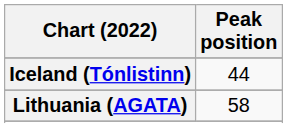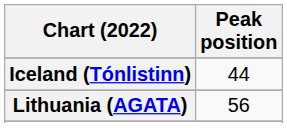 <table class="wikitable sortable plainrowheaders" style="text-align:center">
 <tr>
 <th scope="col">Chart (2022)</th>
 <th scope="col">Peak<br>position</th>
 </tr>
 <tr>
 </tr>
 <tr>
 </tr>
 <tr>
 </tr>
 <tr>
 </tr>
 <tr>
 </tr>
 <tr>
 </tr>
 <tr>
 </tr>
 <tr>
 <th scope="row">Iceland (<a href='#'>Tónlistinn</a>)</th>
 <td>44</td>
 </tr>
 <tr>
 </tr>
 <tr>
 <th scope="row">Lithuania (<a href='#'>AGATA</a>)</th>
-<td>58</td>
+<td>56</td>
 </tr>
 <tr>
 </tr>
 <tr>
 </tr>
 <tr>
 </tr>
 <tr>
 </tr>
 <tr>
 </tr>
 <tr>
 </tr>
 <tr>
 </tr>
 <tr>
 </tr>
 <tr>
 </tr>
 <tr>
 </tr>
 <tr>
 </tr>
 <tr>
 </tr>
 <tr>
 </tr>
 </table>
